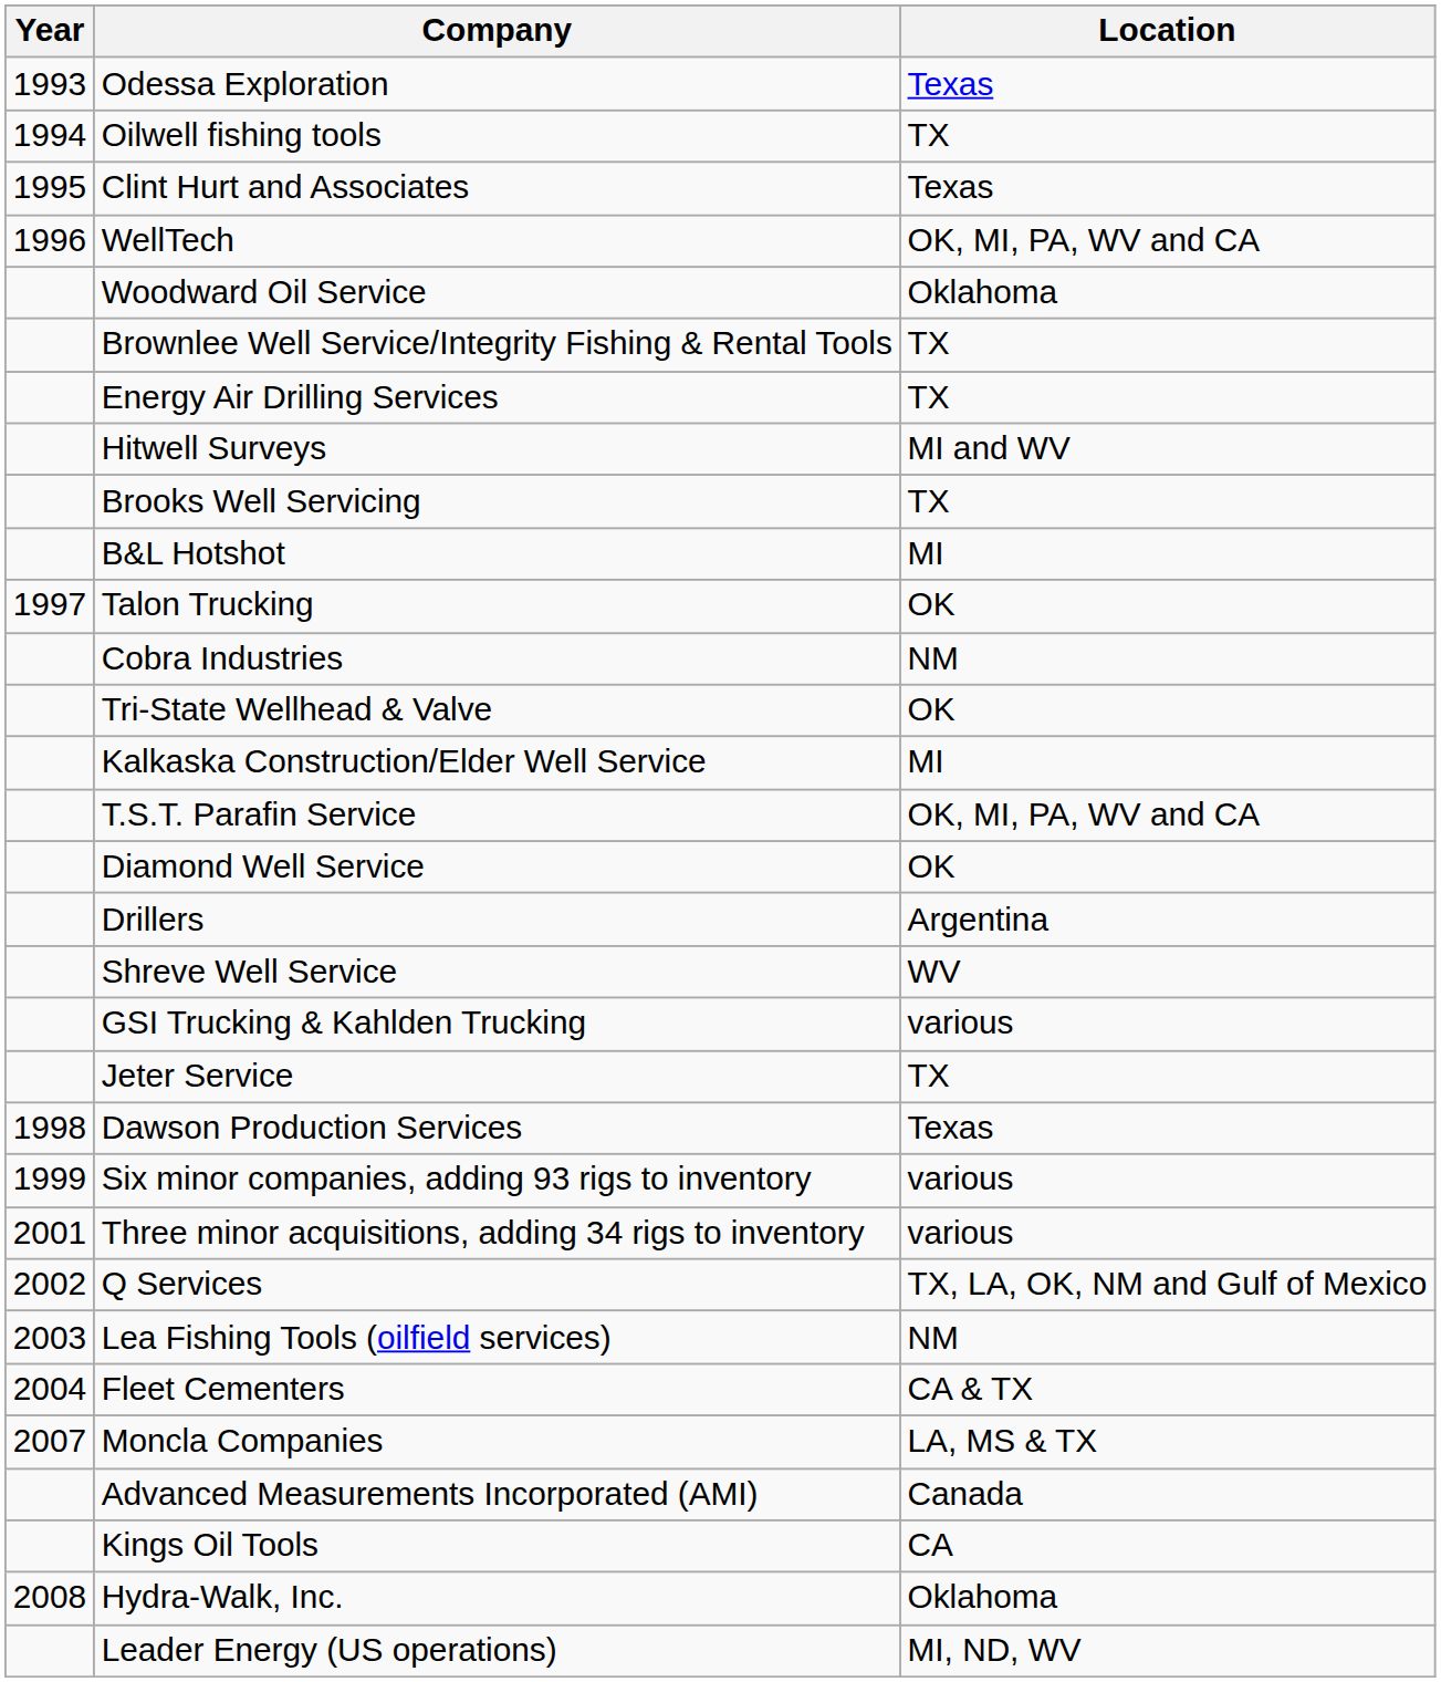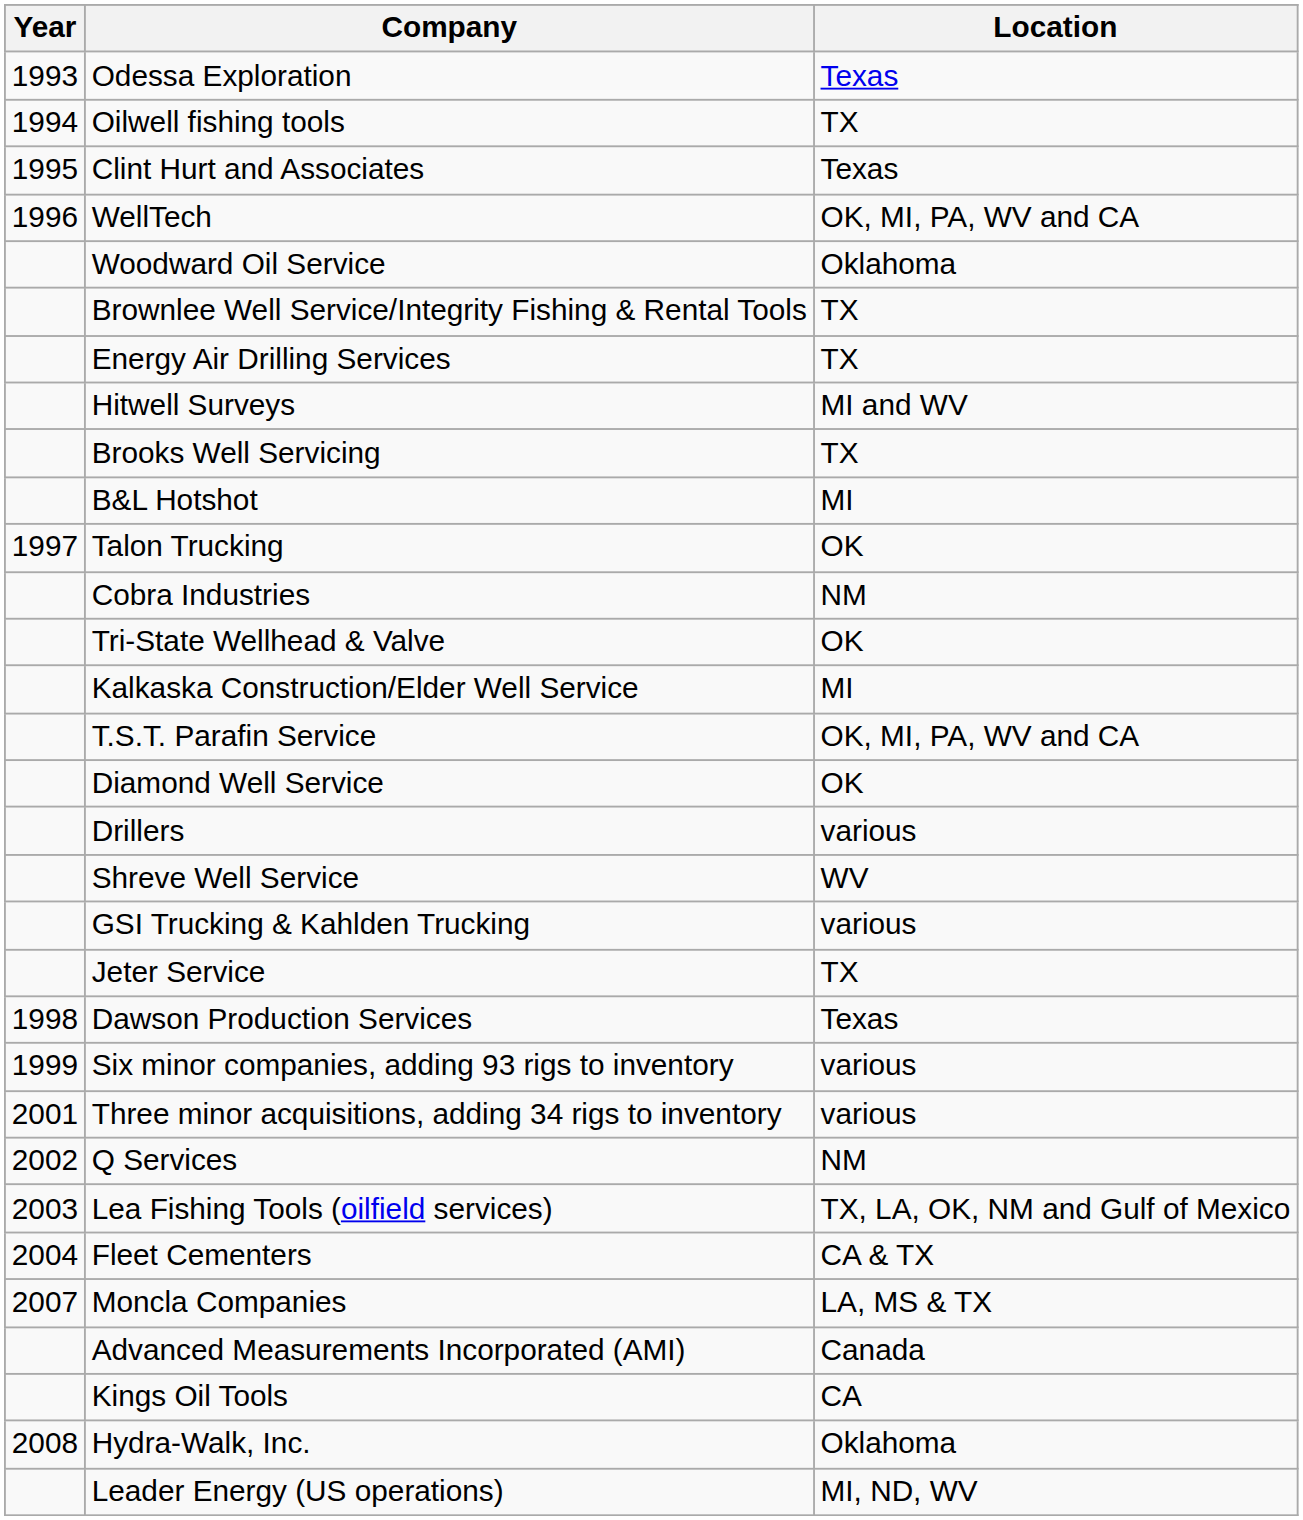 <table class="wikitable">
 <tr>
 <th>Year</th>
 <th>Company</th>
 <th>Location</th>
 </tr>
 <tr>
 <td>1993</td>
 <td>Odessa Exploration</td>
 <td><a href='#'>Texas</a></td>
 </tr>
 <tr>
 <td>1994</td>
 <td>Oilwell fishing tools</td>
 <td>TX</td>
 </tr>
 <tr>
 <td>1995</td>
 <td>Clint Hurt and Associates</td>
 <td>Texas</td>
 </tr>
 <tr>
 <td>1996</td>
 <td>WellTech</td>
 <td>OK, MI, PA, WV and CA</td>
 </tr>
 <tr>
 <td></td>
 <td>Woodward Oil Service</td>
 <td>Oklahoma</td>
 </tr>
 <tr>
 <td></td>
 <td>Brownlee Well Service/Integrity Fishing & Rental Tools</td>
 <td>TX</td>
 </tr>
 <tr>
 <td></td>
 <td>Energy Air Drilling Services</td>
 <td>TX</td>
 </tr>
 <tr>
 <td></td>
 <td>Hitwell Surveys</td>
 <td>MI and WV</td>
 </tr>
 <tr>
 <td></td>
 <td>Brooks Well Servicing</td>
 <td>TX</td>
 </tr>
 <tr>
 <td></td>
 <td>B&L Hotshot</td>
 <td>MI</td>
 </tr>
 <tr>
 <td>1997</td>
 <td>Talon Trucking</td>
 <td>OK</td>
 </tr>
 <tr>
 <td></td>
 <td>Cobra Industries</td>
 <td>NM</td>
 </tr>
 <tr>
 <td></td>
 <td>Tri-State Wellhead & Valve</td>
 <td>OK</td>
 </tr>
 <tr>
 <td></td>
 <td>Kalkaska Construction/Elder Well Service</td>
 <td>MI</td>
 </tr>
 <tr>
 <td></td>
 <td>T.S.T. Parafin Service</td>
 <td>OK, MI, PA, WV and CA</td>
 </tr>
 <tr>
 <td></td>
 <td>Diamond Well Service</td>
 <td>OK</td>
 </tr>
 <tr>
 <td></td>
 <td>Drillers</td>
-<td>Argentina</td>
+<td>various</td>
 </tr>
 <tr>
 <td></td>
 <td>Shreve Well Service</td>
 <td>WV</td>
 </tr>
 <tr>
 <td></td>
 <td>GSI Trucking & Kahlden Trucking</td>
 <td>various</td>
 </tr>
 <tr>
 <td></td>
 <td>Jeter Service</td>
 <td>TX</td>
 </tr>
 <tr>
 <td>1998</td>
 <td>Dawson Production Services</td>
 <td>Texas</td>
 </tr>
 <tr>
 <td>1999</td>
 <td>Six minor companies, adding 93 rigs to inventory</td>
 <td>various</td>
 </tr>
 <tr>
 <td>2001</td>
 <td>Three minor acquisitions, adding 34 rigs to inventory</td>
 <td>various</td>
 </tr>
 <tr>
 <td>2002</td>
 <td>Q Services</td>
-<td>TX, LA, OK, NM and Gulf of Mexico</td>
+<td>NM</td>
 </tr>
 <tr>
 <td>2003</td>
 <td>Lea Fishing Tools (<a href='#'>oilfield</a> services)</td>
-<td>NM</td>
+<td>TX, LA, OK, NM and Gulf of Mexico</td>
 </tr>
 <tr>
 <td>2004</td>
 <td>Fleet Cementers</td>
 <td>CA & TX</td>
 </tr>
 <tr>
 <td>2007</td>
 <td>Moncla Companies</td>
 <td>LA, MS & TX</td>
 </tr>
 <tr>
 <td></td>
 <td>Advanced Measurements Incorporated (AMI)</td>
 <td>Canada</td>
 </tr>
 <tr>
 <td></td>
 <td>Kings Oil Tools</td>
 <td>CA</td>
 </tr>
 <tr>
 <td>2008</td>
 <td>Hydra-Walk, Inc.</td>
 <td>Oklahoma</td>
 </tr>
 <tr>
 <td></td>
 <td>Leader Energy (US operations)</td>
 <td>MI, ND, WV</td>
 </tr>
 </table>
